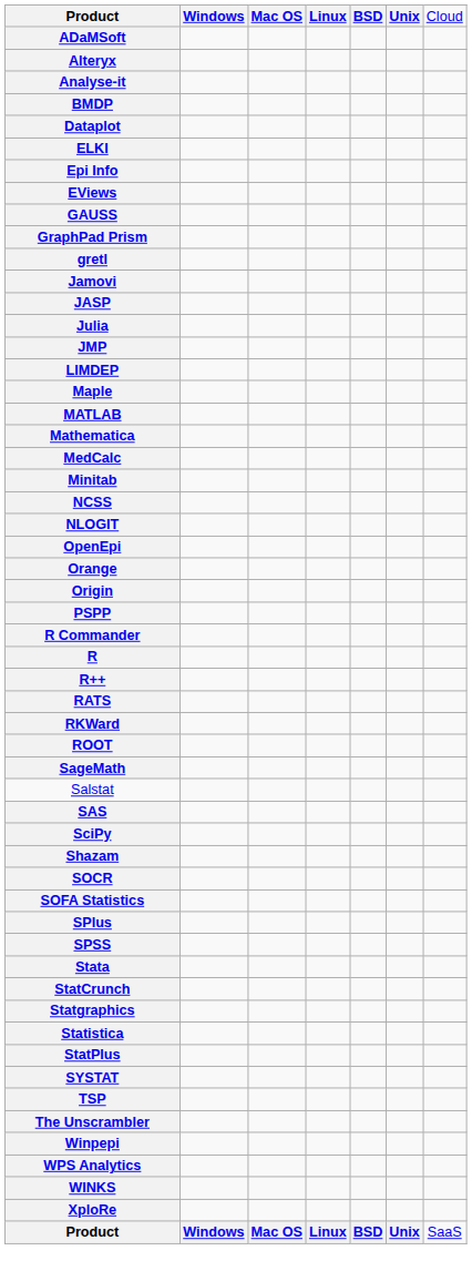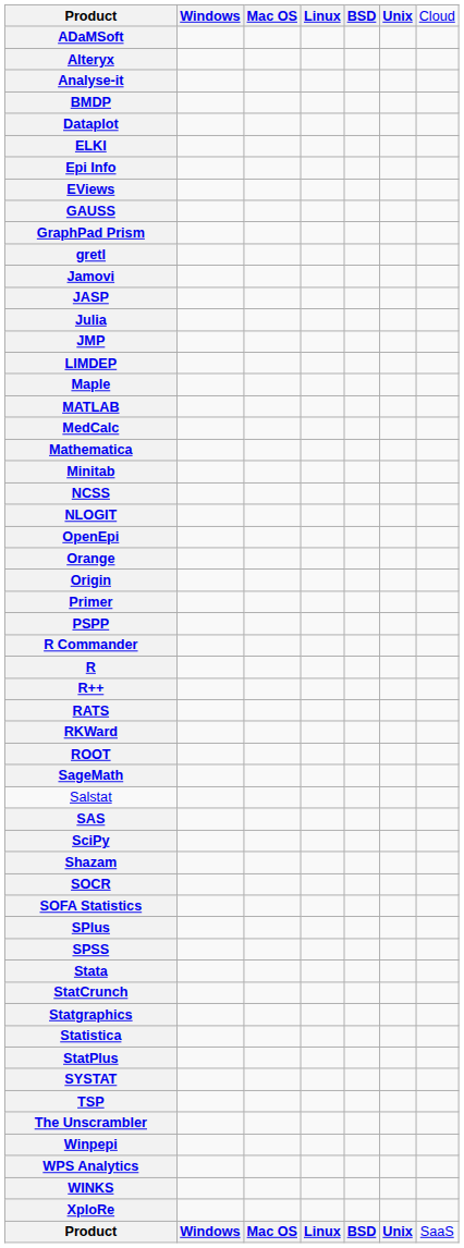 <table class="wikitable sortable" style="font-size: 85%; text-align: center; width: auto;">
 <tr>
 <th style="width:12em">Product</th>
 <th><a href='#'>Windows</a></th>
 <th><a href='#'>Mac OS</a></th>
 <th><a href='#'>Linux</a></th>
 <th><a href='#'>BSD</a></th>
 <th><a href='#'>Unix</a></th>
 <td><a href='#'>Cloud</a></td>
 </tr>
 <tr>
 <th><a href='#'>ADaMSoft</a></th>
 <td></td>
 <td></td>
 <td></td>
 <td></td>
 <td></td>
 <td></td>
 </tr>
 <tr>
 <th><a href='#'>Alteryx</a></th>
 <td></td>
 <td></td>
 <td></td>
 <td></td>
 <td></td>
 <td></td>
 </tr>
 <tr>
 <th><a href='#'>Analyse-it</a></th>
 <td></td>
 <td></td>
 <td></td>
 <td></td>
 <td></td>
 <td></td>
 </tr>
 <tr>
 <th><a href='#'>BMDP</a></th>
 <td></td>
 <td></td>
 <td></td>
 <td></td>
 <td></td>
 <td></td>
 </tr>
 <tr>
 <th><a href='#'>Dataplot</a></th>
 <td></td>
 <td></td>
 <td></td>
 <td></td>
 <td></td>
 <td></td>
 </tr>
 <tr>
 <th><a href='#'>ELKI</a></th>
 <td></td>
 <td></td>
 <td></td>
 <td></td>
 <td></td>
 <td></td>
 </tr>
 <tr>
 <th><a href='#'>Epi Info</a></th>
 <td></td>
 <td></td>
 <td></td>
 <td></td>
 <td></td>
 <td></td>
 </tr>
 <tr>
 <th><a href='#'>EViews</a></th>
 <td></td>
 <td></td>
 <td></td>
 <td></td>
 <td></td>
 <td></td>
 </tr>
 <tr>
 <th><a href='#'>GAUSS</a></th>
 <td></td>
 <td></td>
 <td></td>
 <td></td>
 <td></td>
 <td></td>
 </tr>
 <tr>
 <th><a href='#'>GraphPad Prism</a></th>
 <td></td>
 <td></td>
 <td></td>
 <td></td>
 <td></td>
 <td></td>
 </tr>
 <tr>
 <th><a href='#'>gretl</a></th>
 <td></td>
 <td></td>
 <td></td>
 <td></td>
 <td></td>
 <td></td>
 </tr>
 <tr>
 <th><a href='#'>Jamovi</a></th>
 <td></td>
 <td></td>
 <td></td>
 <td></td>
 <td></td>
 <td></td>
 </tr>
 <tr>
 <th><a href='#'>JASP</a></th>
 <td></td>
 <td></td>
 <td></td>
 <td></td>
 <td></td>
 <td></td>
 </tr>
 <tr>
 <th><a href='#'>Julia</a></th>
 <td></td>
 <td></td>
 <td></td>
 <td></td>
 <td></td>
 <td></td>
 </tr>
 <tr>
 <th><a href='#'>JMP</a></th>
 <td></td>
 <td></td>
 <td></td>
 <td></td>
 <td></td>
 <td></td>
 </tr>
 <tr>
 <th><a href='#'>LIMDEP</a></th>
 <td></td>
 <td></td>
 <td></td>
 <td></td>
 <td></td>
 <td></td>
 </tr>
 <tr>
 <th><a href='#'>Maple</a></th>
 <td></td>
 <td></td>
 <td></td>
 <td></td>
 <td></td>
 <td></td>
 </tr>
 <tr>
 <th><a href='#'>MATLAB</a></th>
 <td></td>
 <td></td>
 <td></td>
 <td></td>
 <td></td>
 <td></td>
 </tr>
 <tr>
-<th><a href='#'>Mathematica</a></th>
+<th><a href='#'>MedCalc</a></th>
 <td></td>
 <td></td>
 <td></td>
 <td></td>
 <td></td>
 <td></td>
 </tr>
 <tr>
-<th><a href='#'>MedCalc</a></th>
+<th><a href='#'>Mathematica</a></th>
 <td></td>
 <td></td>
 <td></td>
 <td></td>
 <td></td>
 <td></td>
 </tr>
 <tr>
 <th><a href='#'>Minitab</a></th>
 <td></td>
 <td></td>
 <td></td>
 <td></td>
 <td></td>
 <td></td>
 </tr>
 <tr>
 <th><a href='#'>NCSS</a></th>
 <td></td>
 <td></td>
 <td></td>
 <td></td>
 <td></td>
 <td></td>
 </tr>
 <tr>
 <th><a href='#'>NLOGIT</a></th>
 <td></td>
 <td></td>
 <td></td>
 <td></td>
 <td></td>
 <td></td>
 </tr>
 <tr>
 <th><a href='#'>OpenEpi</a></th>
 <td></td>
 <td></td>
 <td></td>
 <td></td>
 <td></td>
 <td></td>
 </tr>
 <tr>
 <th><a href='#'>Orange</a></th>
 <td></td>
 <td></td>
 <td></td>
 <td></td>
 <td></td>
 <td></td>
 </tr>
 <tr>
 <th><a href='#'>Origin</a></th>
+<td></td>
+<td></td>
+<td></td>
+<td></td>
+<td></td>
+<td></td>
+</tr>
+<tr>
+<th><a href='#'>Primer</a></th>
 <td></td>
 <td></td>
 <td></td>
 <td></td>
 <td></td>
 <td></td>
 </tr>
 <tr>
 <th><a href='#'>PSPP</a></th>
 <td></td>
 <td></td>
 <td></td>
 <td></td>
 <td></td>
 <td></td>
 </tr>
 <tr>
 <th><a href='#'>R Commander</a></th>
 <td></td>
 <td></td>
 <td></td>
 <td></td>
 <td></td>
 <td></td>
 </tr>
 <tr>
 <th><a href='#'>R</a></th>
 <td></td>
 <td></td>
 <td></td>
 <td></td>
 <td></td>
 <td></td>
 </tr>
 <tr>
 <th><a href='#'>R++</a></th>
 <td></td>
 <td></td>
 <td></td>
 <td></td>
 <td></td>
 <td></td>
 </tr>
 <tr>
 <th><a href='#'>RATS</a></th>
 <td></td>
 <td></td>
 <td></td>
 <td></td>
 <td></td>
 <td></td>
 </tr>
 <tr>
 <th><a href='#'>RKWard</a></th>
 <td></td>
 <td></td>
 <td></td>
 <td></td>
 <td></td>
 <td></td>
 </tr>
 <tr>
 <th><a href='#'>ROOT</a></th>
 <td></td>
 <td></td>
 <td></td>
 <td></td>
 <td></td>
 <td></td>
 </tr>
 <tr>
 <th><a href='#'>SageMath</a></th>
 <td></td>
 <td></td>
 <td></td>
 <td></td>
 <td></td>
 <td></td>
 </tr>
 <tr>
 <td><a href='#'>Salstat</a></td>
 <td></td>
 <td></td>
 <td></td>
 <td></td>
 <td></td>
 <td></td>
 </tr>
 <tr>
 <th><a href='#'>SAS</a></th>
 <td></td>
 <td></td>
 <td></td>
 <td></td>
 <td></td>
 <td></td>
 </tr>
 <tr>
 <th><a href='#'>SciPy</a></th>
 <td></td>
 <td></td>
 <td></td>
 <td></td>
 <td></td>
 <td></td>
 </tr>
 <tr>
 <th><a href='#'>Shazam</a></th>
 <td></td>
 <td></td>
 <td></td>
 <td></td>
 <td></td>
 <td></td>
 </tr>
 <tr>
 <th><a href='#'>SOCR</a></th>
 <td></td>
 <td></td>
 <td></td>
 <td></td>
 <td></td>
 <td></td>
 </tr>
 <tr>
 <th><a href='#'>SOFA Statistics</a></th>
 <td></td>
 <td></td>
 <td></td>
 <td></td>
 <td></td>
 <td></td>
 </tr>
 <tr>
 <th><a href='#'>SPlus</a></th>
 <td></td>
 <td></td>
 <td></td>
 <td></td>
 <td></td>
 <td></td>
 </tr>
 <tr>
 <th><a href='#'>SPSS</a></th>
 <td></td>
 <td></td>
 <td></td>
 <td></td>
 <td></td>
 <td></td>
 </tr>
 <tr>
 <th><a href='#'>Stata</a></th>
 <td></td>
 <td></td>
 <td></td>
 <td></td>
 <td></td>
 <td></td>
 </tr>
 <tr>
 <th><a href='#'>StatCrunch</a></th>
 <td></td>
 <td></td>
 <td></td>
 <td></td>
 <td></td>
 <td></td>
 </tr>
 <tr>
 <th><a href='#'>Statgraphics</a></th>
 <td></td>
 <td></td>
 <td></td>
 <td></td>
 <td></td>
 <td></td>
 </tr>
 <tr>
 <th><a href='#'>Statistica</a></th>
 <td></td>
 <td></td>
 <td></td>
 <td></td>
 <td></td>
 <td></td>
 </tr>
 <tr>
 <th><a href='#'>StatPlus</a></th>
 <td></td>
 <td></td>
 <td></td>
 <td></td>
 <td></td>
 <td></td>
 </tr>
 <tr>
 <th><a href='#'>SYSTAT</a></th>
 <td></td>
 <td></td>
 <td></td>
 <td></td>
 <td></td>
 <td></td>
 </tr>
 <tr>
 <th><a href='#'>TSP</a></th>
 <td></td>
 <td></td>
 <td></td>
 <td></td>
 <td></td>
 <td></td>
 </tr>
 <tr>
 <th><a href='#'>The Unscrambler</a></th>
 <td></td>
 <td></td>
 <td></td>
 <td></td>
 <td></td>
 <td></td>
 </tr>
 <tr>
 <th><a href='#'>Winpepi</a></th>
 <td></td>
 <td></td>
 <td></td>
 <td></td>
 <td></td>
 <td></td>
 </tr>
 <tr>
 <th><a href='#'>WPS Analytics</a></th>
 <td></td>
 <td></td>
 <td></td>
 <td></td>
 <td></td>
 <td></td>
 </tr>
 <tr>
 <th><a href='#'>WINKS</a></th>
 <td></td>
 <td></td>
 <td></td>
 <td></td>
 <td></td>
 <td></td>
 </tr>
 <tr>
 <th><a href='#'>XploRe</a></th>
 <td></td>
 <td></td>
 <td></td>
 <td></td>
 <td></td>
 <td></td>
 </tr>
 <tr class="sortbottom">
 <th style="width:12em">Product</th>
 <th><a href='#'>Windows</a></th>
 <th><a href='#'>Mac OS</a></th>
 <th><a href='#'>Linux</a></th>
 <th><a href='#'>BSD</a></th>
 <th><a href='#'>Unix</a></th>
 <td><a href='#'>SaaS</a></td>
 </tr>
 </table>
